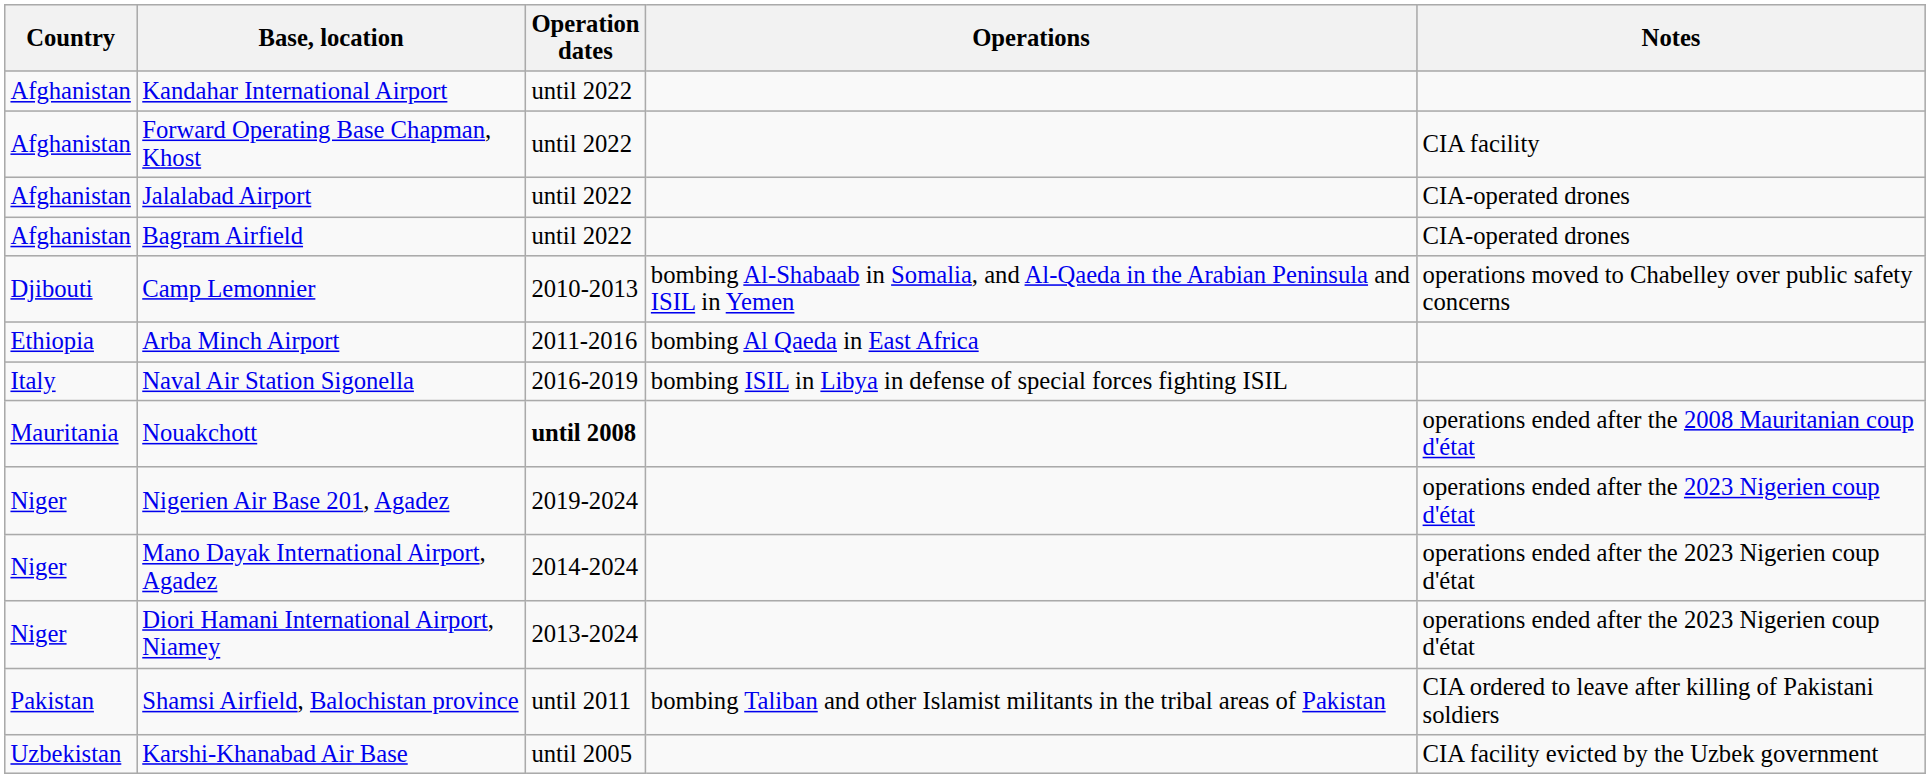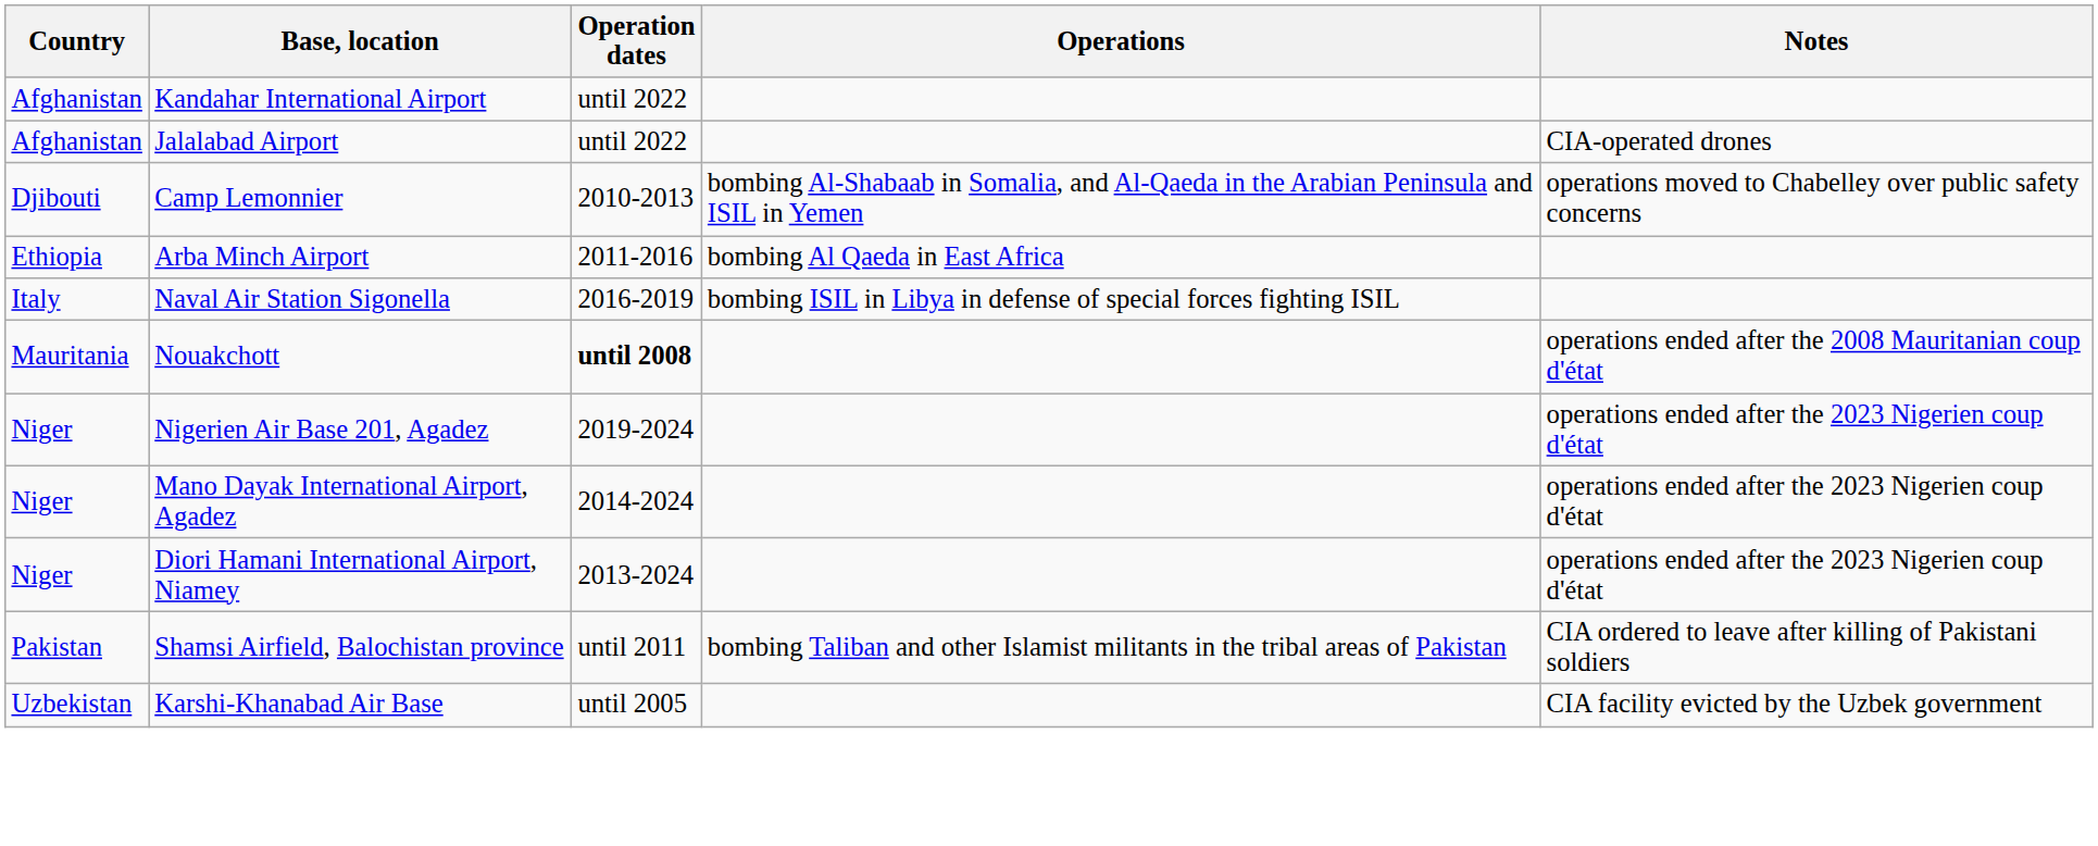 <table class="wikitable sortable">
 <tr>
 <th>Country</th>
 <th>Base, location</th>
 <th>Operation<br>dates</th>
 <th>Operations</th>
 <th>Notes</th>
 </tr>
 <tr>
 <td><a href='#'>Afghanistan</a></td>
 <td><a href='#'>Kandahar International Airport</a></td>
 <td>until 2022</td>
 <td></td>
 <td></td>
 </tr>
 <tr>
 <td><a href='#'>Afghanistan</a></td>
-<td><a href='#'>Forward Operating Base Chapman</a>, <a href='#'>Khost</a></td>
-<td>until 2022</td>
-<td></td>
-<td>CIA facility</td>
-</tr>
-<tr>
-<td><a href='#'>Afghanistan</a></td>
 <td><a href='#'>Jalalabad Airport</a></td>
-<td>until 2022</td>
-<td></td>
-<td>CIA-operated drones</td>
-</tr>
-<tr>
-<td><a href='#'>Afghanistan</a></td>
-<td><a href='#'>Bagram Airfield</a></td>
 <td>until 2022</td>
 <td></td>
 <td>CIA-operated drones</td>
 </tr>
 <tr>
 <td><a href='#'>Djibouti</a></td>
 <td><a href='#'>Camp Lemonnier</a></td>
 <td>2010-2013</td>
 <td>bombing <a href='#'>Al-Shabaab</a> in <a href='#'>Somalia</a>, and <a href='#'>Al-Qaeda in the Arabian Peninsula</a> and <a href='#'>ISIL</a> in <a href='#'>Yemen</a></td>
 <td>operations moved to Chabelley over public safety concerns</td>
 </tr>
 <tr>
 <td><a href='#'>Ethiopia</a></td>
 <td><a href='#'>Arba Minch Airport</a></td>
 <td>2011-2016</td>
 <td>bombing <a href='#'>Al Qaeda</a> in <a href='#'>East Africa</a></td>
 <td></td>
 </tr>
 <tr>
 <td><a href='#'>Italy</a></td>
 <td><a href='#'>Naval Air Station Sigonella</a></td>
 <td>2016-2019</td>
 <td>bombing <a href='#'>ISIL</a> in <a href='#'>Libya</a> in defense of special forces fighting ISIL</td>
 <td></td>
 </tr>
 <tr>
 <td><a href='#'>Mauritania</a></td>
 <td><a href='#'>Nouakchott</a></td>
 <td><strong>until 2008</strong></td>
 <td></td>
 <td>operations ended after the <a href='#'>2008 Mauritanian coup d'état</a></td>
 </tr>
 <tr>
 <td><a href='#'>Niger</a></td>
 <td><a href='#'>Nigerien Air Base 201</a>, <a href='#'>Agadez</a></td>
 <td>2019-2024</td>
 <td></td>
 <td>operations ended after the <a href='#'>2023 Nigerien coup d'état</a></td>
 </tr>
 <tr>
 <td><a href='#'>Niger</a></td>
 <td><a href='#'>Mano Dayak International Airport</a>, <a href='#'>Agadez</a></td>
 <td>2014-2024</td>
 <td></td>
 <td>operations ended after the 2023 Nigerien coup d'état</td>
 </tr>
 <tr>
 <td><a href='#'>Niger</a></td>
 <td><a href='#'>Diori Hamani International Airport</a>, <a href='#'>Niamey</a></td>
 <td>2013-2024</td>
 <td></td>
 <td>operations ended after the 2023 Nigerien coup d'état</td>
 </tr>
 <tr>
 <td><a href='#'>Pakistan</a></td>
 <td><a href='#'>Shamsi Airfield</a>, <a href='#'>Balochistan province</a></td>
 <td>until 2011</td>
 <td>bombing <a href='#'>Taliban</a> and other Islamist militants in the tribal areas of <a href='#'>Pakistan</a></td>
 <td>CIA ordered to leave after killing of Pakistani soldiers</td>
 </tr>
 <tr>
 <td><a href='#'>Uzbekistan</a></td>
 <td><a href='#'>Karshi-Khanabad Air Base</a></td>
 <td>until 2005</td>
 <td></td>
 <td>CIA facility evicted by the Uzbek government</td>
 </tr>
 </table>
